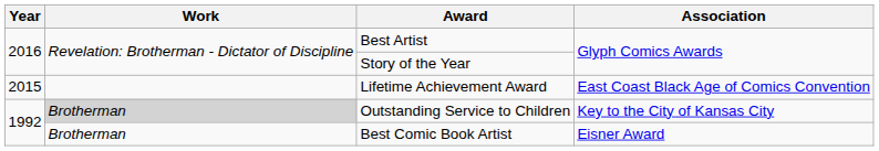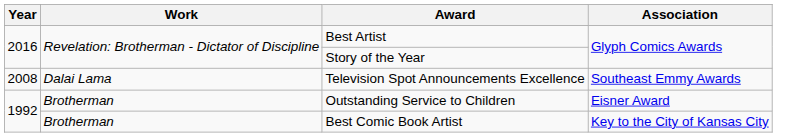 <table class="wikitable">
 <tr>
 <th>Year</th>
 <th>Work</th>
 <th>Award</th>
 <th>Association</th>
 </tr>
 <tr>
 <td rowspan="2">2016</td>
 <td rowspan="2"><em>Revelation:</em> <em>Brotherman - Dictator of Discipline</em></td>
 <td>Best Artist</td>
 <td rowspan="2"><a href='#'>Glyph Comics Awards</a></td>
 </tr>
 <tr>
 <td>Story of the Year</td>
 </tr>
 <tr>
-<td>2015</td>
-<td></td>
-<td>Lifetime Achievement Award</td>
-<td><a href='#'>East Coast Black Age of Comics Convention</a></td>
+<td>2008</td>
+<td><em>Dalai Lama</em></td>
+<td>Television Spot Announcements Excellence</td>
+<td><a href='#'>Southeast Emmy Awards</a></td>
 </tr>
 <tr>
 <td rowspan="2">1992</td>
-<td style="background: lightgrey;"><em>Brotherman</em></td>
+<td><em>Brotherman</em></td>
 <td>Outstanding Service to Children</td>
-<td><a href='#'>Key to the City of Kansas City</a></td>
+<td><a href='#'>Eisner Award</a></td>
 </tr>
 <tr>
 <td><em>Brotherman</em></td>
 <td>Best Comic Book Artist</td>
-<td><a href='#'>Eisner Award</a></td>
+<td><a href='#'>Key to the City of Kansas City</a></td>
 </tr>
 </table>
